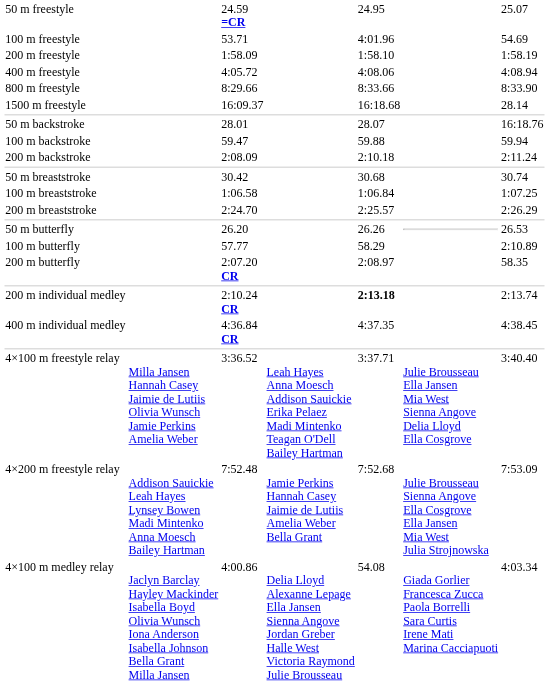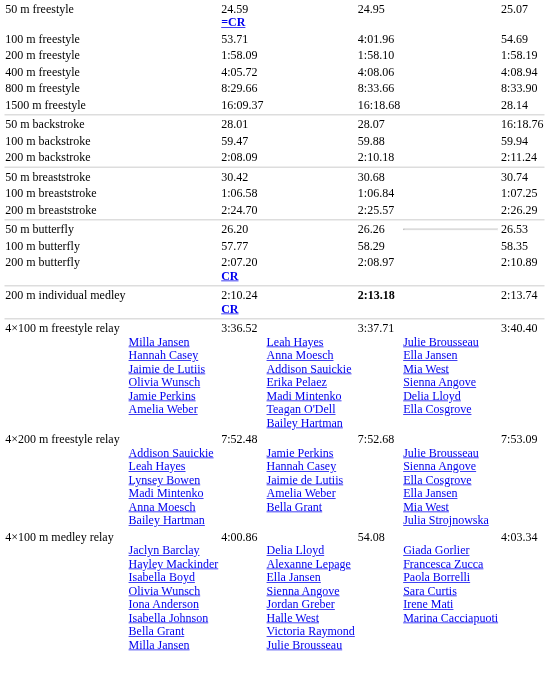 <table>
 <tr valign="top">
 <td>50 m freestyle</td>
 <td></td>
 <td>24.59<br><strong><a href='#'>=CR</a></strong></td>
 <td></td>
 <td>24.95</td>
 <td></td>
 <td>25.07</td>
 </tr>
 <tr valign="top">
 <td>100 m freestyle</td>
 <td></td>
 <td>53.71</td>
 <td></td>
 <td>4:01.96</td>
 <td></td>
 <td>54.69</td>
 </tr>
 <tr valign="top">
 <td>200 m freestyle</td>
 <td></td>
 <td>1:58.09</td>
 <td></td>
 <td>1:58.10</td>
 <td></td>
 <td>1:58.19</td>
 </tr>
 <tr valign="top">
 <td>400 m freestyle</td>
 <td></td>
 <td>4:05.72</td>
 <td></td>
 <td>4:08.06</td>
 <td></td>
 <td>4:08.94</td>
 </tr>
 <tr valign="top">
 <td>800 m freestyle</td>
 <td></td>
 <td>8:29.66</td>
 <td></td>
 <td>8:33.66</td>
 <td></td>
 <td>8:33.90</td>
 </tr>
 <tr valign="top">
 <td>1500 m freestyle</td>
 <td></td>
 <td>16:09.37</td>
 <td></td>
 <td>16:18.68</td>
 <td></td>
 <td>28.14</td>
 </tr>
 <tr bgcolor=#DDDDDD>
 <td colspan=7></td>
 </tr>
 <tr valign="top">
 <td>50 m backstroke</td>
 <td></td>
 <td>28.01</td>
 <td></td>
 <td>28.07</td>
 <td></td>
 <td>16:18.76</td>
 </tr>
 <tr valign="top">
 <td>100 m backstroke</td>
 <td></td>
 <td>59.47</td>
 <td></td>
 <td>59.88</td>
 <td></td>
 <td>59.94</td>
 </tr>
 <tr valign="top">
 <td>200 m backstroke</td>
 <td></td>
 <td>2:08.09</td>
 <td></td>
 <td>2:10.18</td>
 <td></td>
 <td>2:11.24</td>
 </tr>
 <tr bgcolor=#DDDDDD>
 <td colspan=7></td>
 </tr>
 <tr valign="top">
 <td>50 m breaststroke</td>
 <td></td>
 <td>30.42</td>
 <td></td>
 <td>30.68</td>
 <td></td>
 <td>30.74</td>
 </tr>
 <tr valign="top">
 <td>100 m breaststroke</td>
 <td></td>
 <td>1:06.58</td>
 <td></td>
 <td>1:06.84</td>
 <td></td>
 <td>1:07.25</td>
 </tr>
 <tr valign="top">
 <td>200 m breaststroke</td>
 <td></td>
 <td>2:24.70</td>
 <td></td>
 <td>2:25.57</td>
 <td></td>
 <td>2:26.29</td>
 </tr>
 <tr bgcolor=#DDDDDD>
 <td colspan=7></td>
 </tr>
 <tr valign="top">
 <td>50 m butterfly</td>
 <td></td>
 <td>26.20</td>
 <td></td>
 <td>26.26</td>
 <td><hr></td>
 <td>26.53</td>
 </tr>
 <tr valign="top">
 <td>100 m butterfly</td>
 <td></td>
 <td>57.77</td>
 <td></td>
 <td>58.29</td>
 <td></td>
-<td>2:10.89</td>
+<td>58.35</td>
 </tr>
 <tr valign="top">
 <td>200 m butterfly</td>
 <td></td>
 <td>2:07.20<br><strong><a href='#'>CR</a></strong></td>
 <td></td>
 <td>2:08.97</td>
 <td></td>
-<td>58.35</td>
+<td>2:10.89</td>
 </tr>
 <tr bgcolor=#DDDDDD>
 <td colspan=7></td>
 </tr>
 <tr valign="top">
 <td>200 m individual medley</td>
 <td></td>
 <td>2:10.24<br><strong><a href='#'>CR</a></strong></td>
 <td></td>
 <td><strong>2:13.18</strong></td>
 <td></td>
 <td>2:13.74</td>
-</tr>
-<tr valign="top">
-<td>400 m individual medley</td>
-<td></td>
-<td>4:36.84<br><strong><a href='#'>CR</a></strong></td>
-<td></td>
-<td>4:37.35</td>
-<td></td>
-<td>4:38.45</td>
 </tr>
 <tr bgcolor=#DDDDDD>
 <td colspan=7></td>
 </tr>
 <tr valign="top">
 <td>4×100 m freestyle relay</td>
 <td><br><a href='#'>Milla Jansen</a> <br><a href='#'>Hannah Casey</a> <br><a href='#'>Jaimie de Lutiis</a> <br><a href='#'>Olivia Wunsch</a><br><a href='#'>Jamie Perkins</a><br><a href='#'>Amelia Weber</a></td>
 <td>3:36.52</td>
 <td><br><a href='#'>Leah Hayes</a> <br><a href='#'>Anna Moesch</a> <br><a href='#'>Addison Sauickie</a> <br><a href='#'>Erika Pelaez</a><br><a href='#'>Madi Mintenko</a><br><a href='#'>Teagan O'Dell</a><br><a href='#'>Bailey Hartman</a></td>
 <td>3:37.71</td>
 <td><br><a href='#'>Julie Brousseau</a> <br><a href='#'>Ella Jansen</a><br><a href='#'>Mia West</a> <br><a href='#'>Sienna Angove</a><br><a href='#'>Delia Lloyd</a><br><a href='#'>Ella Cosgrove</a></td>
 <td>3:40.40</td>
 </tr>
 <tr valign="top">
 <td>4×200 m freestyle relay</td>
 <td><br><a href='#'>Addison Sauickie</a> <br><a href='#'>Leah Hayes</a><br><a href='#'>Lynsey Bowen</a><br><a href='#'>Madi Mintenko</a><br><a href='#'>Anna Moesch</a><br><a href='#'>Bailey Hartman</a></td>
 <td>7:52.48</td>
 <td><br><a href='#'>Jamie Perkins</a><br><a href='#'>Hannah Casey</a> <br><a href='#'>Jaimie de Lutiis</a> <br><a href='#'>Amelia Weber</a><br><a href='#'>Bella Grant</a></td>
 <td>7:52.68</td>
 <td><br><a href='#'>Julie Brousseau</a> <br><a href='#'>Sienna Angove</a> <br><a href='#'>Ella Cosgrove</a> <br><a href='#'>Ella Jansen</a><br><a href='#'>Mia West</a><br><a href='#'>Julia Strojnowska</a></td>
 <td>7:53.09</td>
 </tr>
 <tr valign="top">
 <td>4×100 m medley relay</td>
 <td><br><a href='#'>Jaclyn Barclay</a> <br><a href='#'>Hayley Mackinder</a> <br><a href='#'>Isabella Boyd</a> <br><a href='#'>Olivia Wunsch</a><br><a href='#'>Iona Anderson</a><br><a href='#'>Isabella Johnson</a><br><a href='#'>Bella Grant</a><br><a href='#'>Milla Jansen</a></td>
 <td>4:00.86</td>
 <td><br><a href='#'>Delia Lloyd</a> <br><a href='#'>Alexanne Lepage</a> <br><a href='#'>Ella Jansen</a> <br><a href='#'>Sienna Angove</a><br><a href='#'>Jordan Greber</a><br><a href='#'>Halle West</a><br><a href='#'>Victoria Raymond</a><br><a href='#'>Julie Brousseau</a></td>
 <td>54.08</td>
 <td><br><a href='#'>Giada Gorlier</a> <br><a href='#'>Francesca Zucca</a> <br><a href='#'>Paola Borrelli</a> <br><a href='#'>Sara Curtis</a><br><a href='#'>Irene Mati</a><br><a href='#'>Marina Cacciapuoti</a></td>
 <td>4:03.34</td>
 </tr>
 </table>
